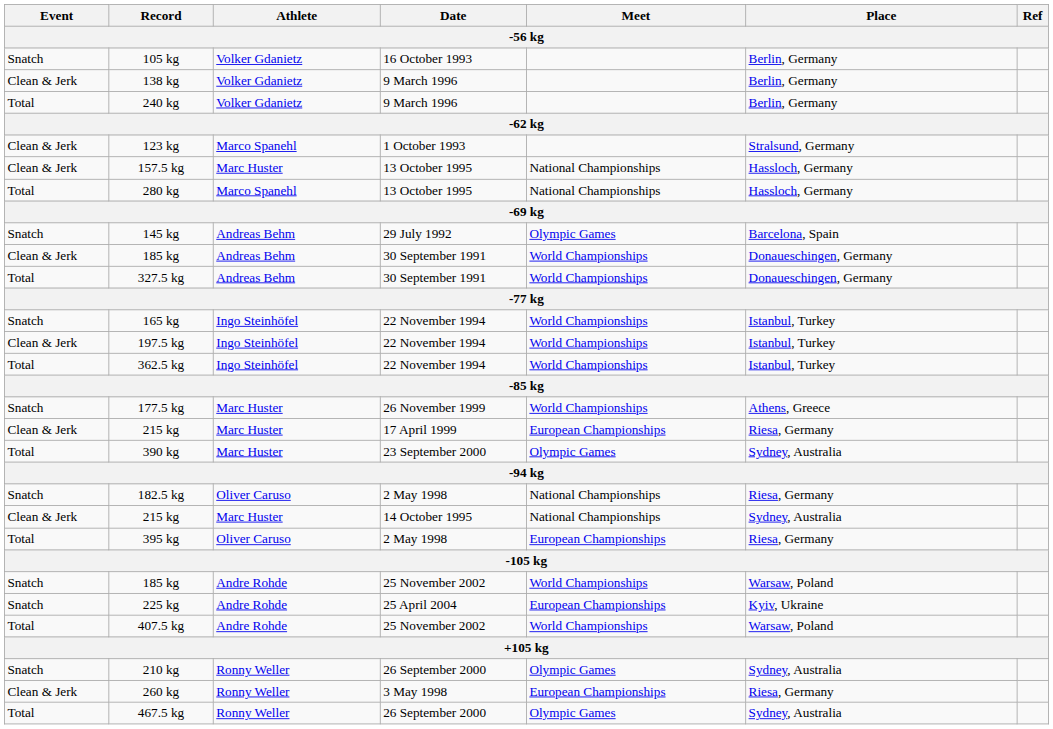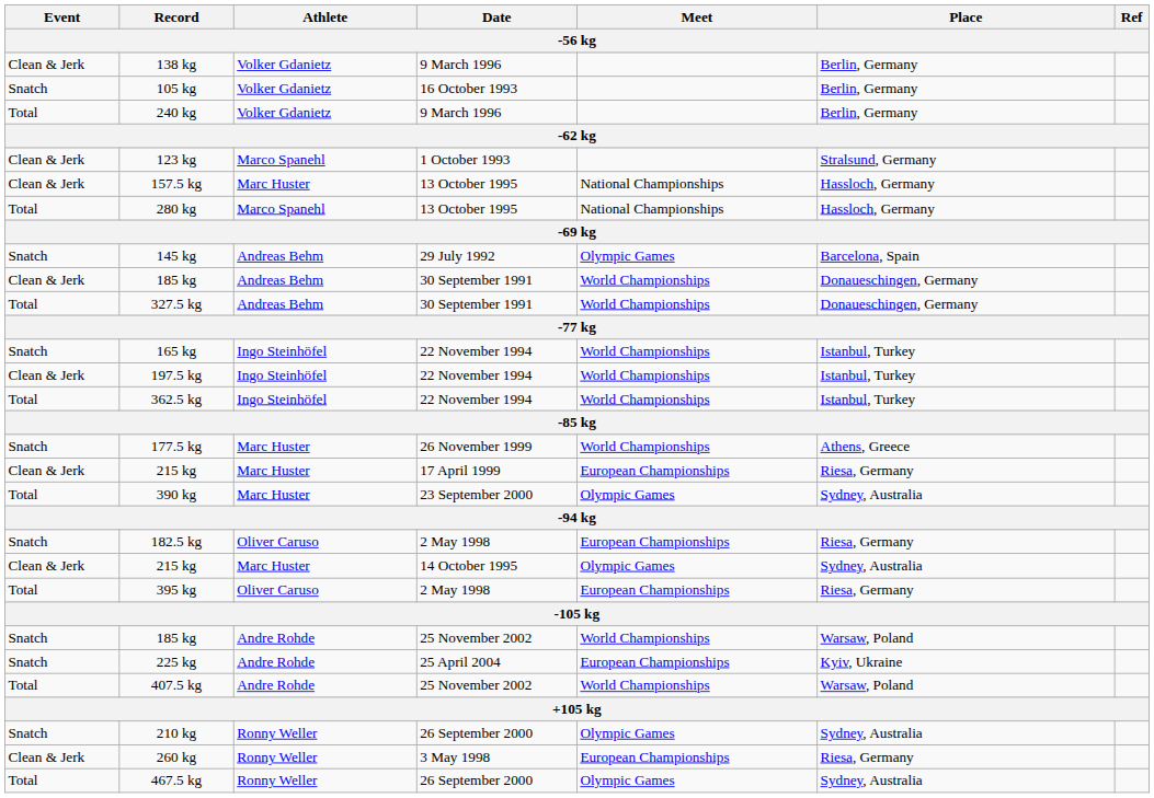 <table class="wikitable" style="font-size:95%; width: 95%;">
 <tr>
 <th width=10%>Event</th>
 <th width=10%>Record</th>
 <th width=16%>Athlete</th>
 <th width=14%>Date</th>
 <th width=21%>Meet</th>
 <th width=26%>Place</th>
 <th width=3%>Ref</th>
 </tr>
 <tr bgcolor="#DDDDDD">
 <th colspan="7">-56 kg</th>
 </tr>
 <tr>
-<td>Snatch</td>
-<td align="center">105 kg</td>
+<td>Clean & Jerk</td>
+<td align="center">138 kg</td>
 <td><a href='#'>Volker Gdanietz</a></td>
-<td>16 October 1993</td>
+<td>9 March 1996</td>
 <td></td>
 <td><a href='#'>Berlin</a>, Germany</td>
 <td></td>
 </tr>
 <tr>
-<td>Clean & Jerk</td>
-<td align="center">138 kg</td>
+<td>Snatch</td>
+<td align="center">105 kg</td>
 <td><a href='#'>Volker Gdanietz</a></td>
-<td>9 March 1996</td>
+<td>16 October 1993</td>
 <td></td>
 <td><a href='#'>Berlin</a>, Germany</td>
 <td></td>
 </tr>
 <tr>
 <td>Total</td>
 <td align="center">240 kg</td>
 <td><a href='#'>Volker Gdanietz</a></td>
 <td>9 March 1996</td>
 <td></td>
 <td><a href='#'>Berlin</a>, Germany</td>
 <td></td>
 </tr>
 <tr bgcolor="#DDDDDD">
 <th colspan="7">-62 kg</th>
 </tr>
 <tr>
 <td>Clean & Jerk</td>
 <td align="center">123 kg</td>
 <td><a href='#'>Marco Spanehl</a></td>
 <td>1 October 1993</td>
 <td></td>
 <td><a href='#'>Stralsund</a>, Germany</td>
 <td></td>
 </tr>
 <tr>
 <td>Clean & Jerk</td>
 <td align="center">157.5 kg</td>
 <td><a href='#'>Marc Huster</a></td>
 <td>13 October 1995</td>
 <td>National Championships</td>
 <td><a href='#'>Hassloch</a>, Germany</td>
 <td></td>
 </tr>
 <tr>
 <td>Total</td>
 <td align="center">280 kg</td>
 <td><a href='#'>Marco Spanehl</a></td>
 <td>13 October 1995</td>
 <td>National Championships</td>
 <td><a href='#'>Hassloch</a>, Germany</td>
 <td></td>
 </tr>
 <tr bgcolor="#DDDDDD">
 <th colspan="7">-69 kg</th>
 </tr>
 <tr>
 <td>Snatch</td>
 <td align="center">145 kg</td>
 <td><a href='#'>Andreas Behm</a></td>
 <td>29 July 1992</td>
 <td><a href='#'>Olympic Games</a></td>
 <td><a href='#'>Barcelona</a>, Spain</td>
 <td></td>
 </tr>
 <tr>
 <td>Clean & Jerk</td>
 <td align="center">185 kg</td>
 <td><a href='#'>Andreas Behm</a></td>
 <td>30 September 1991</td>
 <td><a href='#'>World Championships</a></td>
 <td><a href='#'>Donaueschingen</a>, Germany</td>
 <td></td>
 </tr>
 <tr>
 <td>Total</td>
 <td align="center">327.5 kg</td>
 <td><a href='#'>Andreas Behm</a></td>
 <td>30 September 1991</td>
 <td><a href='#'>World Championships</a></td>
 <td><a href='#'>Donaueschingen</a>, Germany</td>
 <td></td>
 </tr>
 <tr bgcolor="#DDDDDD">
 <th colspan="7">-77 kg</th>
 </tr>
 <tr>
 <td>Snatch</td>
 <td align="center">165 kg</td>
 <td><a href='#'>Ingo Steinhöfel</a></td>
 <td>22 November 1994</td>
 <td><a href='#'>World Championships</a></td>
 <td><a href='#'>Istanbul</a>, Turkey</td>
 <td></td>
 </tr>
 <tr>
 <td>Clean & Jerk</td>
 <td align="center">197.5 kg</td>
 <td><a href='#'>Ingo Steinhöfel</a></td>
 <td>22 November 1994</td>
 <td><a href='#'>World Championships</a></td>
 <td><a href='#'>Istanbul</a>, Turkey</td>
 <td></td>
 </tr>
 <tr>
 <td>Total</td>
 <td align="center">362.5 kg</td>
 <td><a href='#'>Ingo Steinhöfel</a></td>
 <td>22 November 1994</td>
 <td><a href='#'>World Championships</a></td>
 <td><a href='#'>Istanbul</a>, Turkey</td>
 <td></td>
 </tr>
 <tr bgcolor="#DDDDDD">
 <th colspan="7">-85 kg</th>
 </tr>
 <tr>
 <td>Snatch</td>
 <td align="center">177.5 kg</td>
 <td><a href='#'>Marc Huster</a></td>
 <td>26 November 1999</td>
 <td><a href='#'>World Championships</a></td>
 <td><a href='#'>Athens</a>, Greece</td>
 <td></td>
 </tr>
 <tr>
 <td>Clean & Jerk</td>
 <td align="center">215 kg</td>
 <td><a href='#'>Marc Huster</a></td>
 <td>17 April 1999</td>
 <td><a href='#'>European Championships</a></td>
 <td><a href='#'>Riesa</a>, Germany</td>
 <td></td>
 </tr>
 <tr>
 <td>Total</td>
 <td align="center">390 kg</td>
 <td><a href='#'>Marc Huster</a></td>
 <td>23 September 2000</td>
 <td><a href='#'>Olympic Games</a></td>
 <td><a href='#'>Sydney</a>, Australia</td>
 <td></td>
 </tr>
 <tr bgcolor="#DDDDDD">
 <th colspan="7">-94 kg</th>
 </tr>
 <tr>
 <td>Snatch</td>
 <td align="center">182.5 kg</td>
 <td><a href='#'>Oliver Caruso</a></td>
 <td>2 May 1998</td>
-<td>National Championships</td>
+<td><a href='#'>European Championships</a></td>
 <td><a href='#'>Riesa</a>, Germany</td>
 <td></td>
 </tr>
 <tr>
 <td>Clean & Jerk</td>
 <td align="center">215 kg</td>
 <td><a href='#'>Marc Huster</a></td>
 <td>14 October 1995</td>
-<td>National Championships</td>
+<td><a href='#'>Olympic Games</a></td>
 <td><a href='#'>Sydney</a>, Australia</td>
 <td></td>
 </tr>
 <tr>
 <td>Total</td>
 <td align="center">395 kg</td>
 <td><a href='#'>Oliver Caruso</a></td>
 <td>2 May 1998</td>
 <td><a href='#'>European Championships</a></td>
 <td><a href='#'>Riesa</a>, Germany</td>
 <td></td>
 </tr>
 <tr bgcolor="#DDDDDD">
 <th colspan="7">-105 kg</th>
 </tr>
 <tr>
 <td>Snatch</td>
 <td align="center">185 kg</td>
 <td><a href='#'>Andre Rohde</a></td>
 <td>25 November 2002</td>
 <td><a href='#'>World Championships</a></td>
 <td><a href='#'>Warsaw</a>, Poland</td>
 <td></td>
 </tr>
 <tr>
 <td>Snatch</td>
 <td align="center">225 kg</td>
 <td><a href='#'>Andre Rohde</a></td>
 <td>25 April 2004</td>
 <td><a href='#'>European Championships</a></td>
 <td><a href='#'>Kyiv</a>, Ukraine</td>
 <td></td>
 </tr>
 <tr>
 <td>Total</td>
 <td align="center">407.5 kg</td>
 <td><a href='#'>Andre Rohde</a></td>
 <td>25 November 2002</td>
 <td><a href='#'>World Championships</a></td>
 <td><a href='#'>Warsaw</a>, Poland</td>
 <td></td>
 </tr>
 <tr bgcolor="#DDDDDD">
 <th colspan="7">+105 kg</th>
 </tr>
 <tr>
 <td>Snatch</td>
 <td align="center">210 kg</td>
 <td><a href='#'>Ronny Weller</a></td>
 <td>26 September 2000</td>
 <td><a href='#'>Olympic Games</a></td>
 <td><a href='#'>Sydney</a>, Australia</td>
 <td></td>
 </tr>
 <tr>
 <td>Clean & Jerk</td>
 <td align="center">260 kg</td>
 <td><a href='#'>Ronny Weller</a></td>
 <td>3 May 1998</td>
 <td><a href='#'>European Championships</a></td>
 <td><a href='#'>Riesa</a>, Germany</td>
 <td></td>
 </tr>
 <tr>
 <td>Total</td>
 <td align="center">467.5 kg</td>
 <td><a href='#'>Ronny Weller</a></td>
 <td>26 September 2000</td>
 <td><a href='#'>Olympic Games</a></td>
 <td><a href='#'>Sydney</a>, Australia</td>
 </tr>
 </table>
